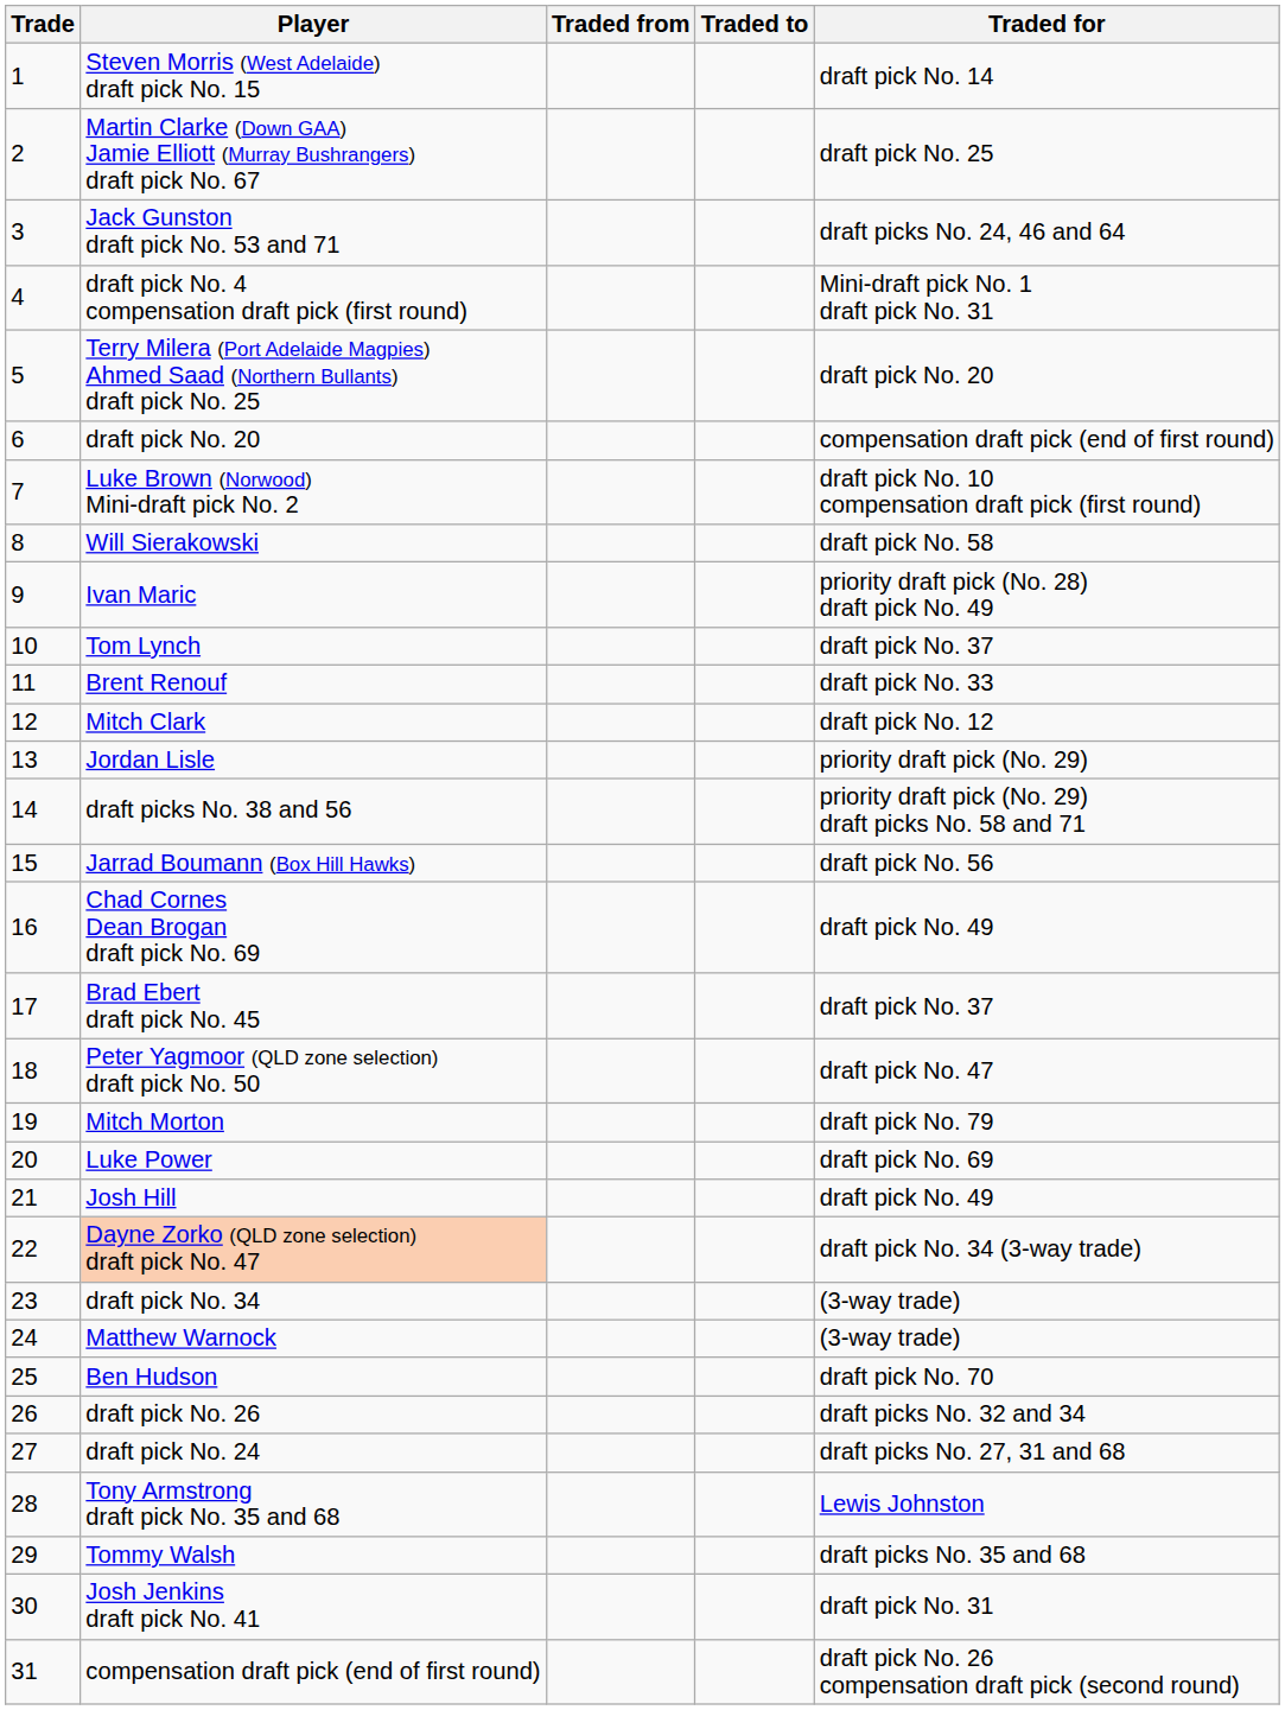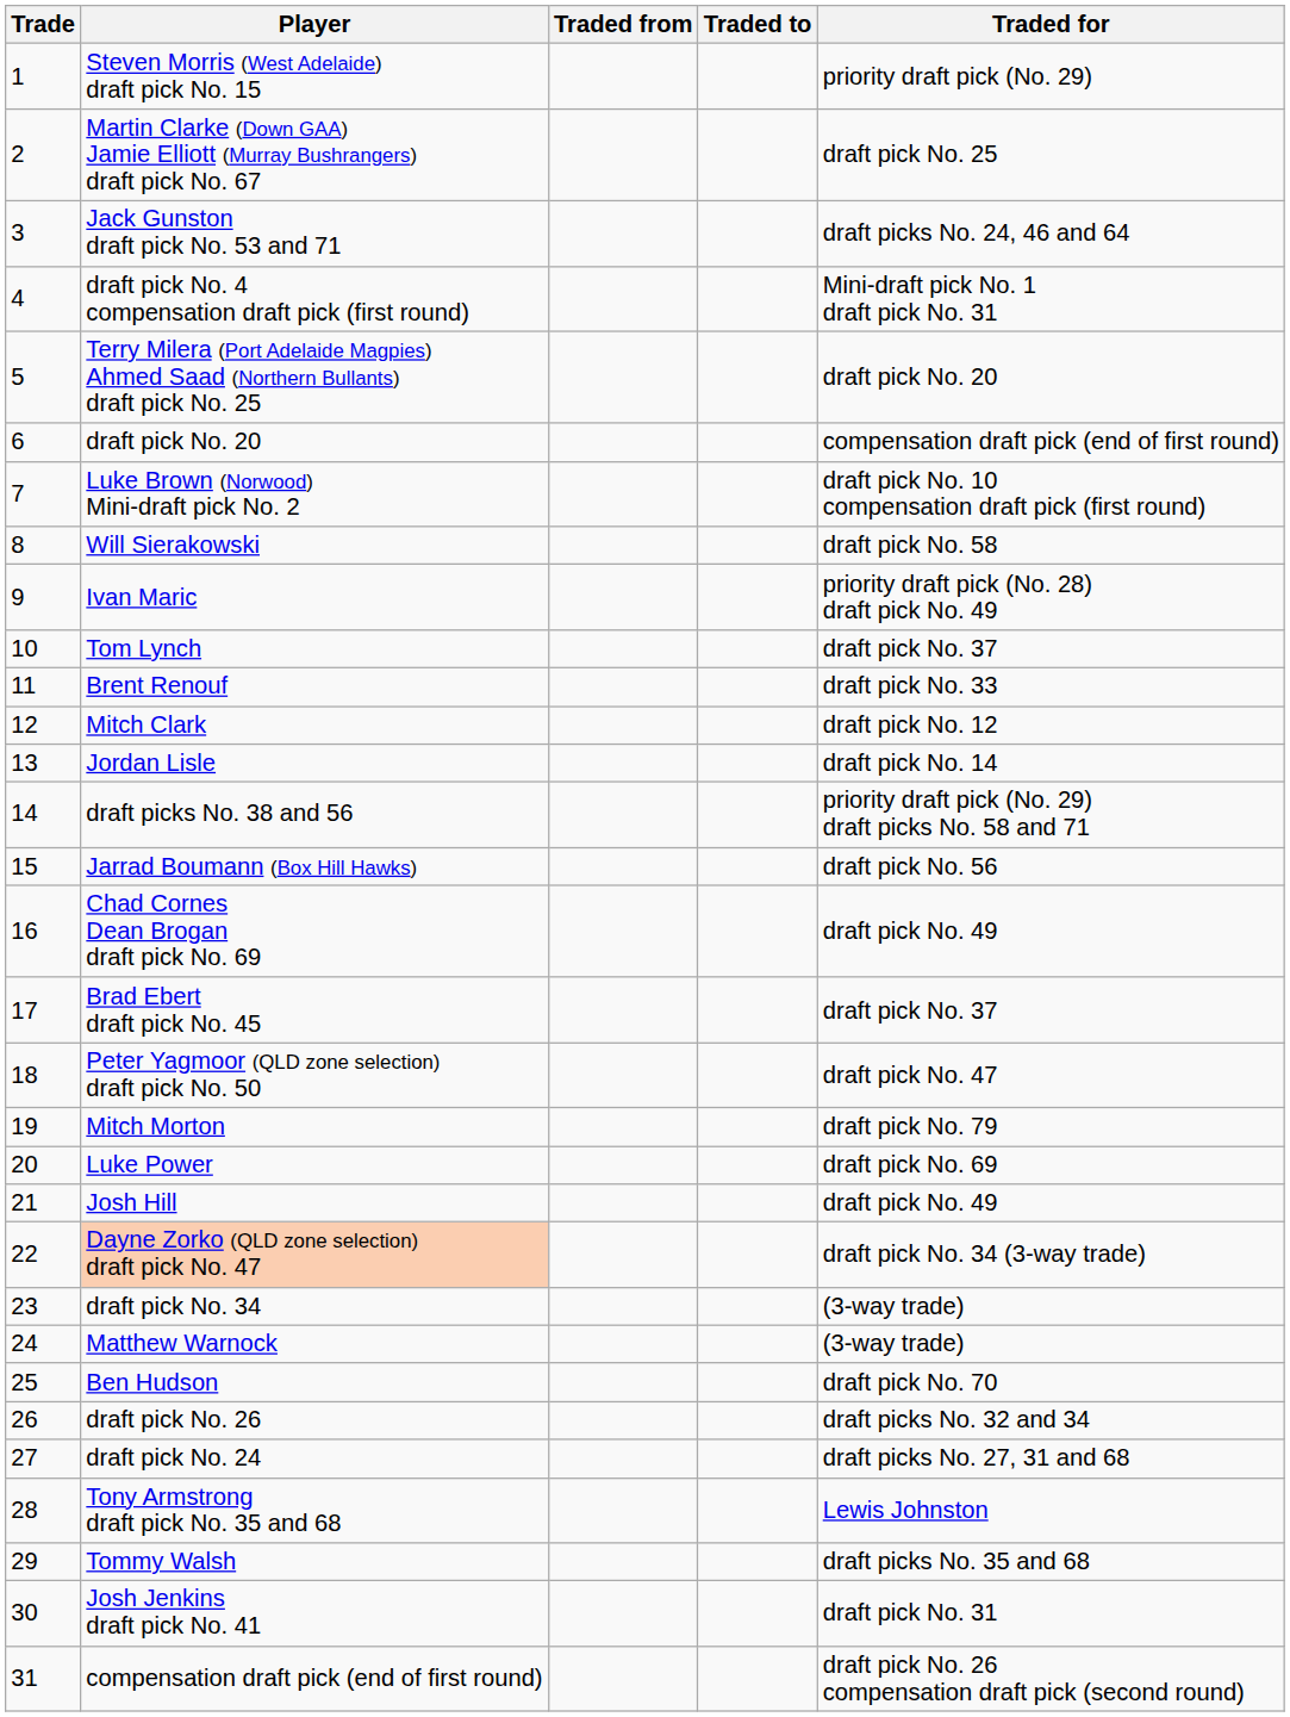 <table class="wikitable sortable">
 <tr>
 <th>Trade</th>
 <th>Player</th>
 <th>Traded from</th>
 <th>Traded to</th>
 <th>Traded for</th>
 </tr>
 <tr>
 <td>1</td>
 <td><a href='#'>Steven Morris</a> <small>(<a href='#'>West Adelaide</a>)</small><br>draft pick No. 15</td>
 <td></td>
 <td></td>
-<td>draft pick No. 14</td>
+<td>priority draft pick (No. 29)</td>
 </tr>
 <tr>
 <td>2</td>
 <td><a href='#'>Martin Clarke</a> <small>(<a href='#'>Down GAA</a>)</small><br><a href='#'>Jamie Elliott</a> <small>(<a href='#'>Murray Bushrangers</a>)</small><br>draft pick No. 67</td>
 <td></td>
 <td></td>
 <td>draft pick No. 25</td>
 </tr>
 <tr>
 <td>3</td>
 <td><a href='#'>Jack Gunston</a><br>draft pick No. 53 and 71</td>
 <td></td>
 <td></td>
 <td>draft picks No. 24, 46 and 64</td>
 </tr>
 <tr>
 <td>4</td>
 <td>draft pick No. 4<br>compensation draft pick (first round)</td>
 <td></td>
 <td></td>
 <td>Mini-draft pick No. 1<br>draft pick No. 31</td>
 </tr>
 <tr>
 <td>5</td>
 <td><a href='#'>Terry Milera</a> <small>(<a href='#'>Port Adelaide Magpies</a>)</small><br><a href='#'>Ahmed Saad</a> <small>(<a href='#'>Northern Bullants</a>)</small><br>draft pick No. 25</td>
 <td></td>
 <td></td>
 <td>draft pick No. 20</td>
 </tr>
 <tr>
 <td>6</td>
 <td>draft pick No. 20</td>
 <td></td>
 <td></td>
 <td>compensation draft pick (end of first round)</td>
 </tr>
 <tr>
 <td>7</td>
 <td><a href='#'>Luke Brown</a> <small>(<a href='#'>Norwood</a>)</small><br>Mini-draft pick No. 2</td>
 <td></td>
 <td></td>
 <td>draft pick No. 10<br>compensation draft pick (first round)</td>
 </tr>
 <tr>
 <td>8</td>
 <td><a href='#'>Will Sierakowski</a></td>
 <td></td>
 <td></td>
 <td>draft pick No. 58</td>
 </tr>
 <tr>
 <td>9</td>
 <td><a href='#'>Ivan Maric</a></td>
 <td></td>
 <td></td>
 <td>priority draft pick (No. 28)<br>draft pick No. 49</td>
 </tr>
 <tr>
 <td>10</td>
 <td><a href='#'>Tom Lynch</a></td>
 <td></td>
 <td></td>
 <td>draft pick No. 37</td>
 </tr>
 <tr>
 <td>11</td>
 <td><a href='#'>Brent Renouf</a></td>
 <td></td>
 <td></td>
 <td>draft pick No. 33</td>
 </tr>
 <tr>
 <td>12</td>
 <td><a href='#'>Mitch Clark</a></td>
 <td></td>
 <td></td>
 <td>draft pick No. 12</td>
 </tr>
 <tr>
 <td>13</td>
 <td><a href='#'>Jordan Lisle</a></td>
 <td></td>
 <td></td>
-<td>priority draft pick (No. 29)</td>
+<td>draft pick No. 14</td>
 </tr>
 <tr>
 <td>14</td>
 <td>draft picks No. 38 and 56</td>
 <td></td>
 <td></td>
 <td>priority draft pick (No. 29)<br>draft picks No. 58 and 71</td>
 </tr>
 <tr>
 <td>15</td>
 <td><a href='#'>Jarrad Boumann</a> <small>(<a href='#'>Box Hill Hawks</a>)</small></td>
 <td></td>
 <td></td>
 <td>draft pick No. 56</td>
 </tr>
 <tr>
 <td>16</td>
 <td><a href='#'>Chad Cornes</a><br><a href='#'>Dean Brogan</a><br>draft pick No. 69</td>
 <td></td>
 <td></td>
 <td>draft pick No. 49</td>
 </tr>
 <tr>
 <td>17</td>
 <td><a href='#'>Brad Ebert</a><br>draft pick No. 45</td>
 <td></td>
 <td></td>
 <td>draft pick No. 37</td>
 </tr>
 <tr>
 <td>18</td>
 <td><a href='#'>Peter Yagmoor</a> <small>(QLD zone selection)</small><br>draft pick No. 50</td>
 <td></td>
 <td></td>
 <td>draft pick No. 47</td>
 </tr>
 <tr>
 <td>19</td>
 <td><a href='#'>Mitch Morton</a></td>
 <td></td>
 <td></td>
 <td>draft pick No. 79</td>
 </tr>
 <tr>
 <td>20</td>
 <td><a href='#'>Luke Power</a></td>
 <td></td>
 <td></td>
 <td>draft pick No. 69</td>
 </tr>
 <tr>
 <td>21</td>
 <td><a href='#'>Josh Hill</a></td>
 <td></td>
 <td></td>
 <td>draft pick No. 49</td>
 </tr>
 <tr>
 <td>22</td>
 <td bgcolor="#FBCEB1"><a href='#'>Dayne Zorko</a> <small>(QLD zone selection)</small><br>draft pick No. 47</td>
 <td></td>
 <td></td>
 <td>draft pick No. 34 (3-way trade)</td>
 </tr>
 <tr>
 <td>23</td>
 <td>draft pick No. 34</td>
 <td></td>
 <td></td>
 <td>(3-way trade)</td>
 </tr>
 <tr>
 <td>24</td>
 <td><a href='#'>Matthew Warnock</a></td>
 <td></td>
 <td></td>
 <td>(3-way trade)</td>
 </tr>
 <tr>
 <td>25</td>
 <td><a href='#'>Ben Hudson</a></td>
 <td></td>
 <td></td>
 <td>draft pick No. 70</td>
 </tr>
 <tr>
 <td>26</td>
 <td>draft pick No. 26</td>
 <td></td>
 <td></td>
 <td>draft picks No. 32 and 34</td>
 </tr>
 <tr>
 <td>27</td>
 <td>draft pick No. 24</td>
 <td></td>
 <td></td>
 <td>draft picks No. 27, 31 and 68</td>
 </tr>
 <tr>
 <td>28</td>
 <td><a href='#'>Tony Armstrong</a><br>draft pick No. 35 and 68</td>
 <td></td>
 <td></td>
 <td><a href='#'>Lewis Johnston</a></td>
 </tr>
 <tr>
 <td>29</td>
 <td><a href='#'>Tommy Walsh</a></td>
 <td></td>
 <td></td>
 <td>draft picks No. 35 and 68</td>
 </tr>
 <tr>
 <td>30</td>
 <td><a href='#'>Josh Jenkins</a><br>draft pick No. 41</td>
 <td></td>
 <td></td>
 <td>draft pick No. 31</td>
 </tr>
 <tr>
 <td>31</td>
 <td>compensation draft pick (end of first round)</td>
 <td></td>
 <td></td>
 <td>draft pick No. 26<br>compensation draft pick (second round)</td>
 </tr>
 </table>
